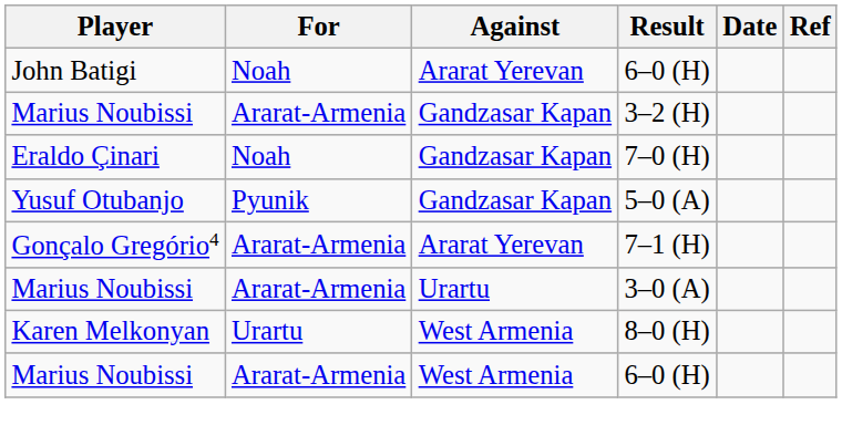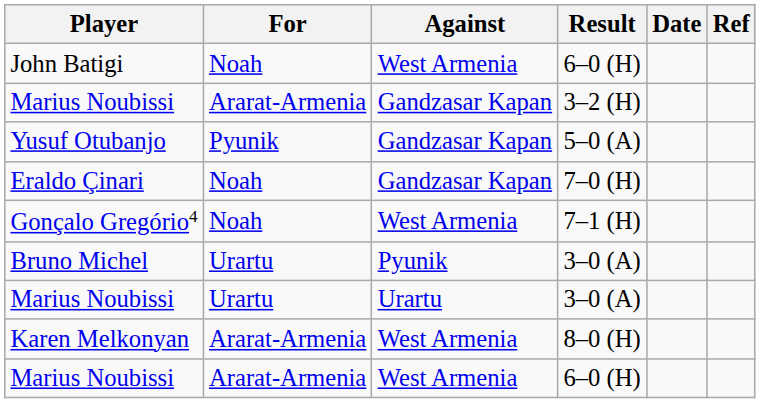 <table class="wikitable sortable">
 <tr>
 <th>Player</th>
 <th>For</th>
 <th>Against</th>
 <th style="text-align:center">Result</th>
 <th>Date</th>
 <th>Ref</th>
 </tr>
 <tr>
 <td> John Batigi</td>
 <td><a href='#'>Noah</a></td>
-<td><a href='#'>Ararat Yerevan</a></td>
+<td><a href='#'>West Armenia</a></td>
 <td style="text-align:center;">6–0 (H)</td>
 <td></td>
 <td></td>
 </tr>
 <tr>
 <td> <a href='#'>Marius Noubissi</a></td>
 <td><a href='#'>Ararat-Armenia</a></td>
 <td><a href='#'>Gandzasar Kapan</a></td>
 <td style="text-align:center;">3–2 (H)</td>
 <td></td>
 <td></td>
 </tr>
 <tr>
+<td> <a href='#'>Yusuf Otubanjo</a></td>
+<td><a href='#'>Pyunik</a></td>
+<td><a href='#'>Gandzasar Kapan</a></td>
+<td style="text-align:center;">5–0 (A)</td>
+<td></td>
+<td></td>
+</tr>
+<tr>
 <td> <a href='#'>Eraldo Çinari</a></td>
 <td><a href='#'>Noah</a></td>
 <td><a href='#'>Gandzasar Kapan</a></td>
 <td style="text-align:center;">7–0 (H)</td>
 <td></td>
 <td></td>
 </tr>
 <tr>
-<td> <a href='#'>Yusuf Otubanjo</a></td>
-<td><a href='#'>Pyunik</a></td>
-<td><a href='#'>Gandzasar Kapan</a></td>
-<td style="text-align:center;">5–0 (A)</td>
-<td></td>
-<td></td>
-</tr>
-<tr>
 <td> <a href='#'>Gonçalo Gregório</a><small><sup>4</sup></small></td>
-<td><a href='#'>Ararat-Armenia</a></td>
-<td><a href='#'>Ararat Yerevan</a></td>
+<td><a href='#'>Noah</a></td>
+<td><a href='#'>West Armenia</a></td>
 <td style="text-align:center;">7–1 (H)</td>
 <td></td>
 <td></td>
 </tr>
 <tr>
+<td> <a href='#'>Bruno Michel</a></td>
+<td><a href='#'>Urartu</a></td>
+<td><a href='#'>Pyunik</a></td>
+<td style="text-align:center;">3–0 (A)</td>
+<td></td>
+<td></td>
+</tr>
+<tr>
 <td> <a href='#'>Marius Noubissi</a></td>
-<td><a href='#'>Ararat-Armenia</a></td>
+<td><a href='#'>Urartu</a></td>
 <td><a href='#'>Urartu</a></td>
 <td style="text-align:center;">3–0 (A)</td>
 <td></td>
 <td></td>
 </tr>
 <tr>
 <td> <a href='#'>Karen Melkonyan</a></td>
-<td><a href='#'>Urartu</a></td>
+<td><a href='#'>Ararat-Armenia</a></td>
 <td><a href='#'>West Armenia</a></td>
 <td style="text-align:center;">8–0 (H)</td>
 <td></td>
 <td></td>
 </tr>
 <tr>
 <td> <a href='#'>Marius Noubissi</a></td>
 <td><a href='#'>Ararat-Armenia</a></td>
 <td><a href='#'>West Armenia</a></td>
 <td style="text-align:center;">6–0 (H)</td>
 <td></td>
 <td></td>
 </tr>
 </table>
